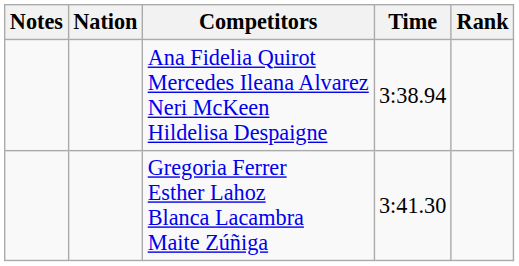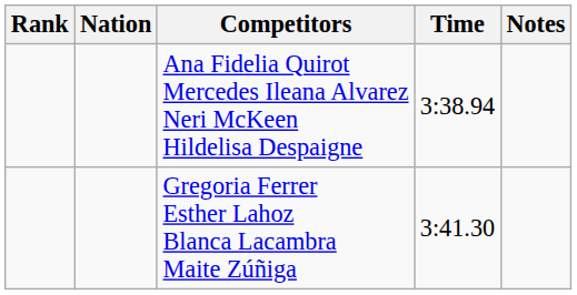 <table class="wikitable sortable" style="text-align:center">
 <tr>
-<th>Notes</th>
+<th>Rank</th>
 <th>Nation</th>
 <th>Competitors</th>
 <th>Time</th>
-<th>Rank</th>
+<th>Notes</th>
 </tr>
 <tr>
-<td></td>
+<td align=center></td>
 <td align=left></td>
 <td align=left><a href='#'>Ana Fidelia Quirot</a><br><a href='#'>Mercedes Ileana Alvarez</a><br><a href='#'>Neri McKeen</a><br><a href='#'>Hildelisa Despaigne</a></td>
 <td>3:38.94</td>
-<td align=center></td>
+<td></td>
 </tr>
 <tr>
-<td></td>
+<td align=center></td>
 <td align=left></td>
 <td align=left><a href='#'>Gregoria Ferrer</a><br><a href='#'>Esther Lahoz</a><br><a href='#'>Blanca Lacambra</a><br><a href='#'>Maite Zúñiga</a></td>
 <td>3:41.30</td>
-<td align=center></td>
+<td></td>
 </tr>
 </table>
